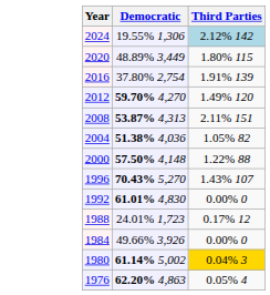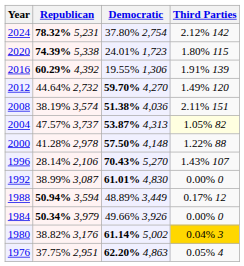 <table class="wikitable" style="float:right; font-size:95%;">
 <tr bgcolor=lightgrey>
 <th>Year</th>
+<th><a href='#'>Republican</a></th>
 <th><a href='#'>Democratic</a></th>
 <th><a href='#'>Third Parties</a></th>
 </tr>
 <tr>
 <td align="center" bgcolor="#fff3f3"><a href='#'>2024</a></td>
-<td align="center" bgcolor="#f0f0ff">19.55% <em>1,306</em></td>
-<td align="center" style="background: lightblue;">2.12% <em>142</em></td>
+<td align="center" bgcolor="#fff3f3"><strong>78.32%</strong> <em>5,231</em></td>
+<td align="center" bgcolor="#f0f0ff">37.80% <em>2,754</em></td>
+<td align="center">2.12% <em>142</em></td>
 </tr>
 <tr>
 <td align="center" bgcolor="#fff3f3"><a href='#'>2020</a></td>
-<td align="center" bgcolor="#f0f0ff">48.89% <em>3,449</em></td>
+<td align="center" bgcolor="#fff3f3"><strong>74.39%</strong> <em>5,338</em></td>
+<td align="center" bgcolor="#f0f0ff">24.01% <em>1,723</em></td>
 <td align="center">1.80% <em>115</em></td>
 </tr>
 <tr>
 <td align="center" bgcolor="#fff3f3"><a href='#'>2016</a></td>
-<td align="center" bgcolor="#f0f0ff">37.80% <em>2,754</em></td>
+<td align="center" bgcolor="#fff3f3"><strong>60.29%</strong> <em>4,392</em></td>
+<td align="center" bgcolor="#f0f0ff">19.55% <em>1,306</em></td>
 <td align="center">1.91%  <em>139</em></td>
 </tr>
 <tr>
 <td align="center" bgcolor="#f0f0ff"><a href='#'>2012</a></td>
+<td align="center" bgcolor="#fff3f3">44.64% <em>2,732</em></td>
 <td align="center" bgcolor="#f0f0ff"><strong>59.70%</strong> <em>4,270</em></td>
 <td align="center">1.49% <em>120</em></td>
 </tr>
 <tr>
 <td align="center" bgcolor="#f0f0ff"><a href='#'>2008</a></td>
-<td align="center" bgcolor="#f0f0ff"><strong>53.87%</strong> <em>4,313</em></td>
+<td align="center" bgcolor="#fff3f3">38.19% <em>3,574</em></td>
+<td align="center" bgcolor="#f0f0ff"><strong>51.38%</strong> <em>4,036</em></td>
 <td align="center">2.11% <em>151</em></td>
 </tr>
 <tr>
 <td align="center" bgcolor="#f0f0ff"><a href='#'>2004</a></td>
-<td align="center" bgcolor="#f0f0ff"><strong>51.38%</strong> <em>4,036</em></td>
-<td align="center">1.05% <em>82</em></td>
+<td align="center" bgcolor="#fff3f3">47.57% <em>3,737</em></td>
+<td align="center" bgcolor="#f0f0ff"><strong>53.87%</strong> <em>4,313</em></td>
+<td align="center" style="background: lightyellow;">1.05% <em>82</em></td>
 </tr>
 <tr>
 <td align="center" bgcolor="#f0f0ff"><a href='#'>2000</a></td>
+<td align="center" bgcolor="#fff3f3">41.28% <em>2,978</em></td>
 <td align="center" bgcolor="#f0f0ff"><strong>57.50%</strong> <em>4,148</em></td>
 <td align="center">1.22% <em>88</em></td>
 </tr>
 <tr>
 <td align="center" bgcolor="#f0f0ff"><a href='#'>1996</a></td>
+<td align="center" bgcolor="#fff3f3">28.14% <em>2,106</em></td>
 <td align="center" bgcolor="#f0f0ff"><strong>70.43%</strong> <em>5,270</em></td>
 <td align="center">1.43% <em>107</em></td>
 </tr>
 <tr>
 <td align="center" bgcolor="#f0f0ff"><a href='#'>1992</a></td>
+<td align="center" bgcolor="#fff3f3">38.99% <em>3,087</em></td>
 <td align="center" bgcolor="#f0f0ff"><strong>61.01%</strong> <em>4,830</em></td>
 <td align="center">0.00% <em>0</em></td>
 </tr>
 <tr>
 <td align="center" bgcolor="#fff3f3"><a href='#'>1988</a></td>
-<td align="center" bgcolor="#f0f0ff">24.01% <em>1,723</em></td>
+<td align="center" bgcolor="#fff3f3"><strong>50.94%</strong> <em>3,594</em></td>
+<td align="center" bgcolor="#f0f0ff">48.89% <em>3,449</em></td>
 <td align="center">0.17% <em>12</em></td>
 </tr>
 <tr>
 <td align="center" bgcolor="#fff3f3"><a href='#'>1984</a></td>
+<td align="center" bgcolor="#fff3f3"><strong>50.34%</strong> <em>3,979</em></td>
 <td align="center" bgcolor="#f0f0ff">49.66% <em>3,926</em></td>
 <td align="center">0.00% <em>0</em></td>
 </tr>
 <tr>
 <td align="center" bgcolor="#f0f0ff"><a href='#'>1980</a></td>
+<td align="center" bgcolor="#fff3f3">38.82% <em>3,176</em></td>
 <td align="center" bgcolor="#f0f0ff"><strong>61.14%</strong> <em>5,002</em></td>
 <td align="center" style="background: gold;">0.04% <em>3</em></td>
 </tr>
 <tr>
 <td align="center" bgcolor="#f0f0ff"><a href='#'>1976</a></td>
+<td align="center" bgcolor="#fff3f3">37.75% <em>2,951</em></td>
 <td align="center" bgcolor="#f0f0ff"><strong>62.20%</strong> <em>4,863</em></td>
 <td align="center">0.05% <em>4</em></td>
 </tr>
 </table>
